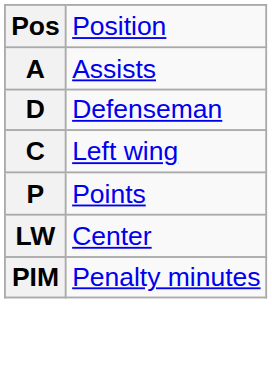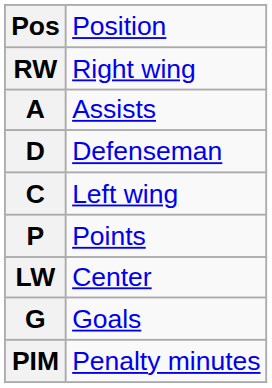 <table class="wikitable" style="font-size:90%;">
 <tr>
 <th>Pos</th>
 <td><a href='#'>Position</a></td>
+</tr>
+<tr>
+<th>RW</th>
+<td><a href='#'>Right wing</a></td>
 </tr>
 <tr>
 <th>A</th>
 <td><a href='#'>Assists</a></td>
 </tr>
 <tr>
 <th>D</th>
 <td><a href='#'>Defenseman</a></td>
 </tr>
 <tr>
 <th>C</th>
 <td><a href='#'>Left wing</a></td>
 </tr>
 <tr>
 <th>P</th>
 <td><a href='#'>Points</a></td>
 </tr>
 <tr>
 <th>LW</th>
 <td><a href='#'>Center</a></td>
 </tr>
 <tr>
+<th>G</th>
+<td><a href='#'>Goals</a></td>
+</tr>
+<tr>
 <th>PIM</th>
 <td><a href='#'>Penalty minutes</a></td>
 </tr>
 </table>
